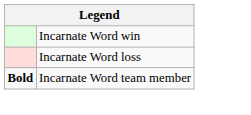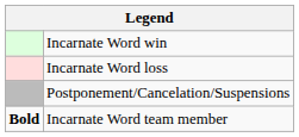 <table class="wikitable" style="font-size:90%">
 <tr>
 <th colspan="2">Legend</th>
 </tr>
 <tr>
 <td bgcolor="#ddffdd"> </td>
 <td>Incarnate Word win</td>
 </tr>
 <tr>
 <td bgcolor="#ffdddd"> </td>
 <td>Incarnate Word loss</td>
 </tr>
 <tr>
+<td bgcolor="#bbbbbb"> </td>
+<td>Postponement/Cancelation/Suspensions</td>
+</tr>
+<tr>
 <td><strong>Bold</strong></td>
 <td>Incarnate Word team member</td>
 </tr>
 </table>
